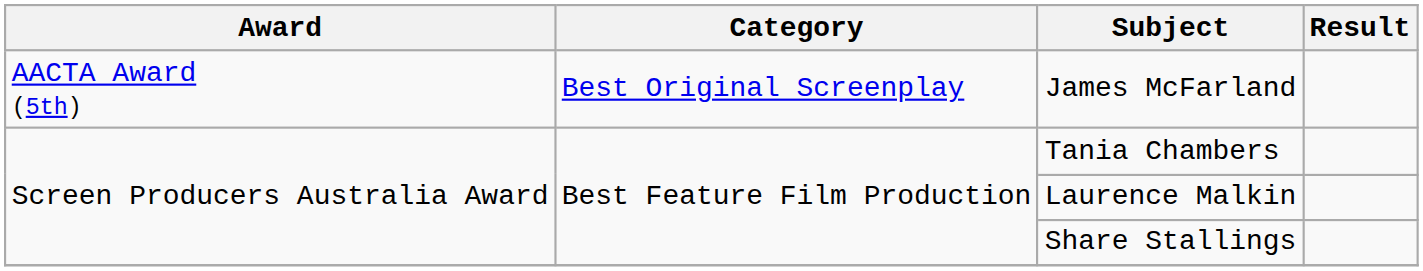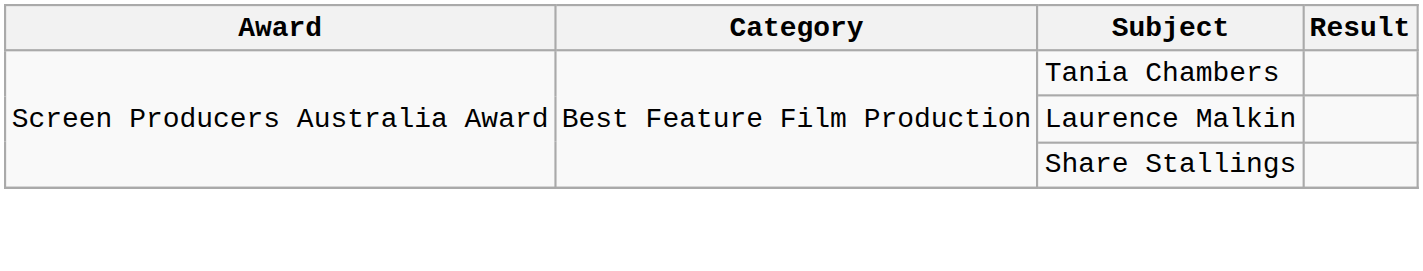 <table class="wikitable">
 <tr>
 <th>Award</th>
 <th>Category</th>
 <th>Subject</th>
 <th>Result</th>
-</tr>
-<tr>
-<td><a href='#'>AACTA Award</a><br><small>(<a href='#'>5th</a>)</small></td>
-<td><a href='#'>Best Original Screenplay</a></td>
-<td>James McFarland</td>
-<td></td>
 </tr>
 <tr>
 <td rowspan=3>Screen Producers Australia Award</td>
 <td rowspan=3>Best Feature Film Production</td>
 <td>Tania Chambers</td>
 <td></td>
 </tr>
 <tr>
 <td>Laurence Malkin</td>
 <td></td>
 </tr>
 <tr>
 <td>Share Stallings</td>
 <td></td>
 </tr>
 <tr>
 </tr>
 </table>
